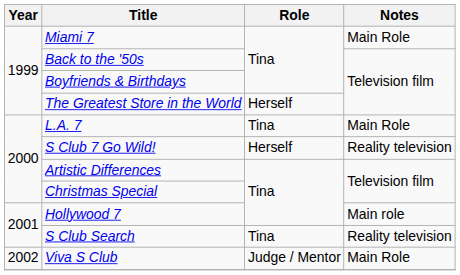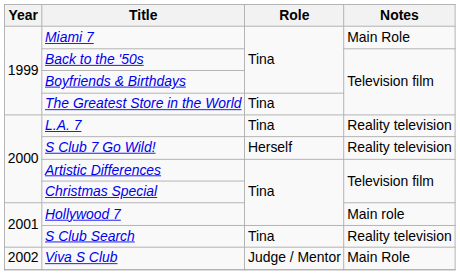 <table class="wikitable">
 <tr>
 <th>Year</th>
 <th>Title</th>
 <th>Role</th>
 <th class="unsortable">Notes</th>
 </tr>
 <tr>
 <td rowspan=4>1999</td>
 <td><em><a href='#'>Miami 7</a></em></td>
 <td rowspan=3>Tina</td>
 <td>Main Role</td>
 </tr>
 <tr>
 <td><em><a href='#'>Back to the '50s</a></em></td>
 <td rowspan=3>Television film</td>
 </tr>
 <tr>
 <td><em><a href='#'>Boyfriends & Birthdays</a></em></td>
 </tr>
 <tr>
 <td><em><a href='#'>The Greatest Store in the World</a></em></td>
-<td>Herself</td>
+<td>Tina</td>
 </tr>
 <tr>
 <td rowspan=4>2000</td>
 <td><em><a href='#'>L.A. 7</a></em></td>
 <td>Tina</td>
-<td>Main Role</td>
+<td>Reality television</td>
 </tr>
 <tr>
 <td><em><a href='#'>S Club 7 Go Wild!</a></em></td>
 <td>Herself</td>
 <td>Reality television</td>
 </tr>
 <tr>
 <td><em><a href='#'>Artistic Differences</a></em></td>
 <td rowspan=3>Tina</td>
 <td rowspan=2>Television film</td>
 </tr>
 <tr>
 <td><em><a href='#'>Christmas Special</a></em></td>
 </tr>
 <tr>
 <td rowspan=2>2001</td>
 <td><em><a href='#'>Hollywood 7</a></em></td>
 <td>Main role</td>
 </tr>
 <tr>
 <td><em><a href='#'>S Club Search</a></em></td>
 <td>Tina</td>
 <td>Reality television</td>
 </tr>
 <tr>
 <td>2002</td>
 <td><em><a href='#'>Viva S Club</a></em></td>
 <td>Judge / Mentor</td>
 <td>Main Role</td>
 </tr>
 <tr>
 </tr>
 </table>
